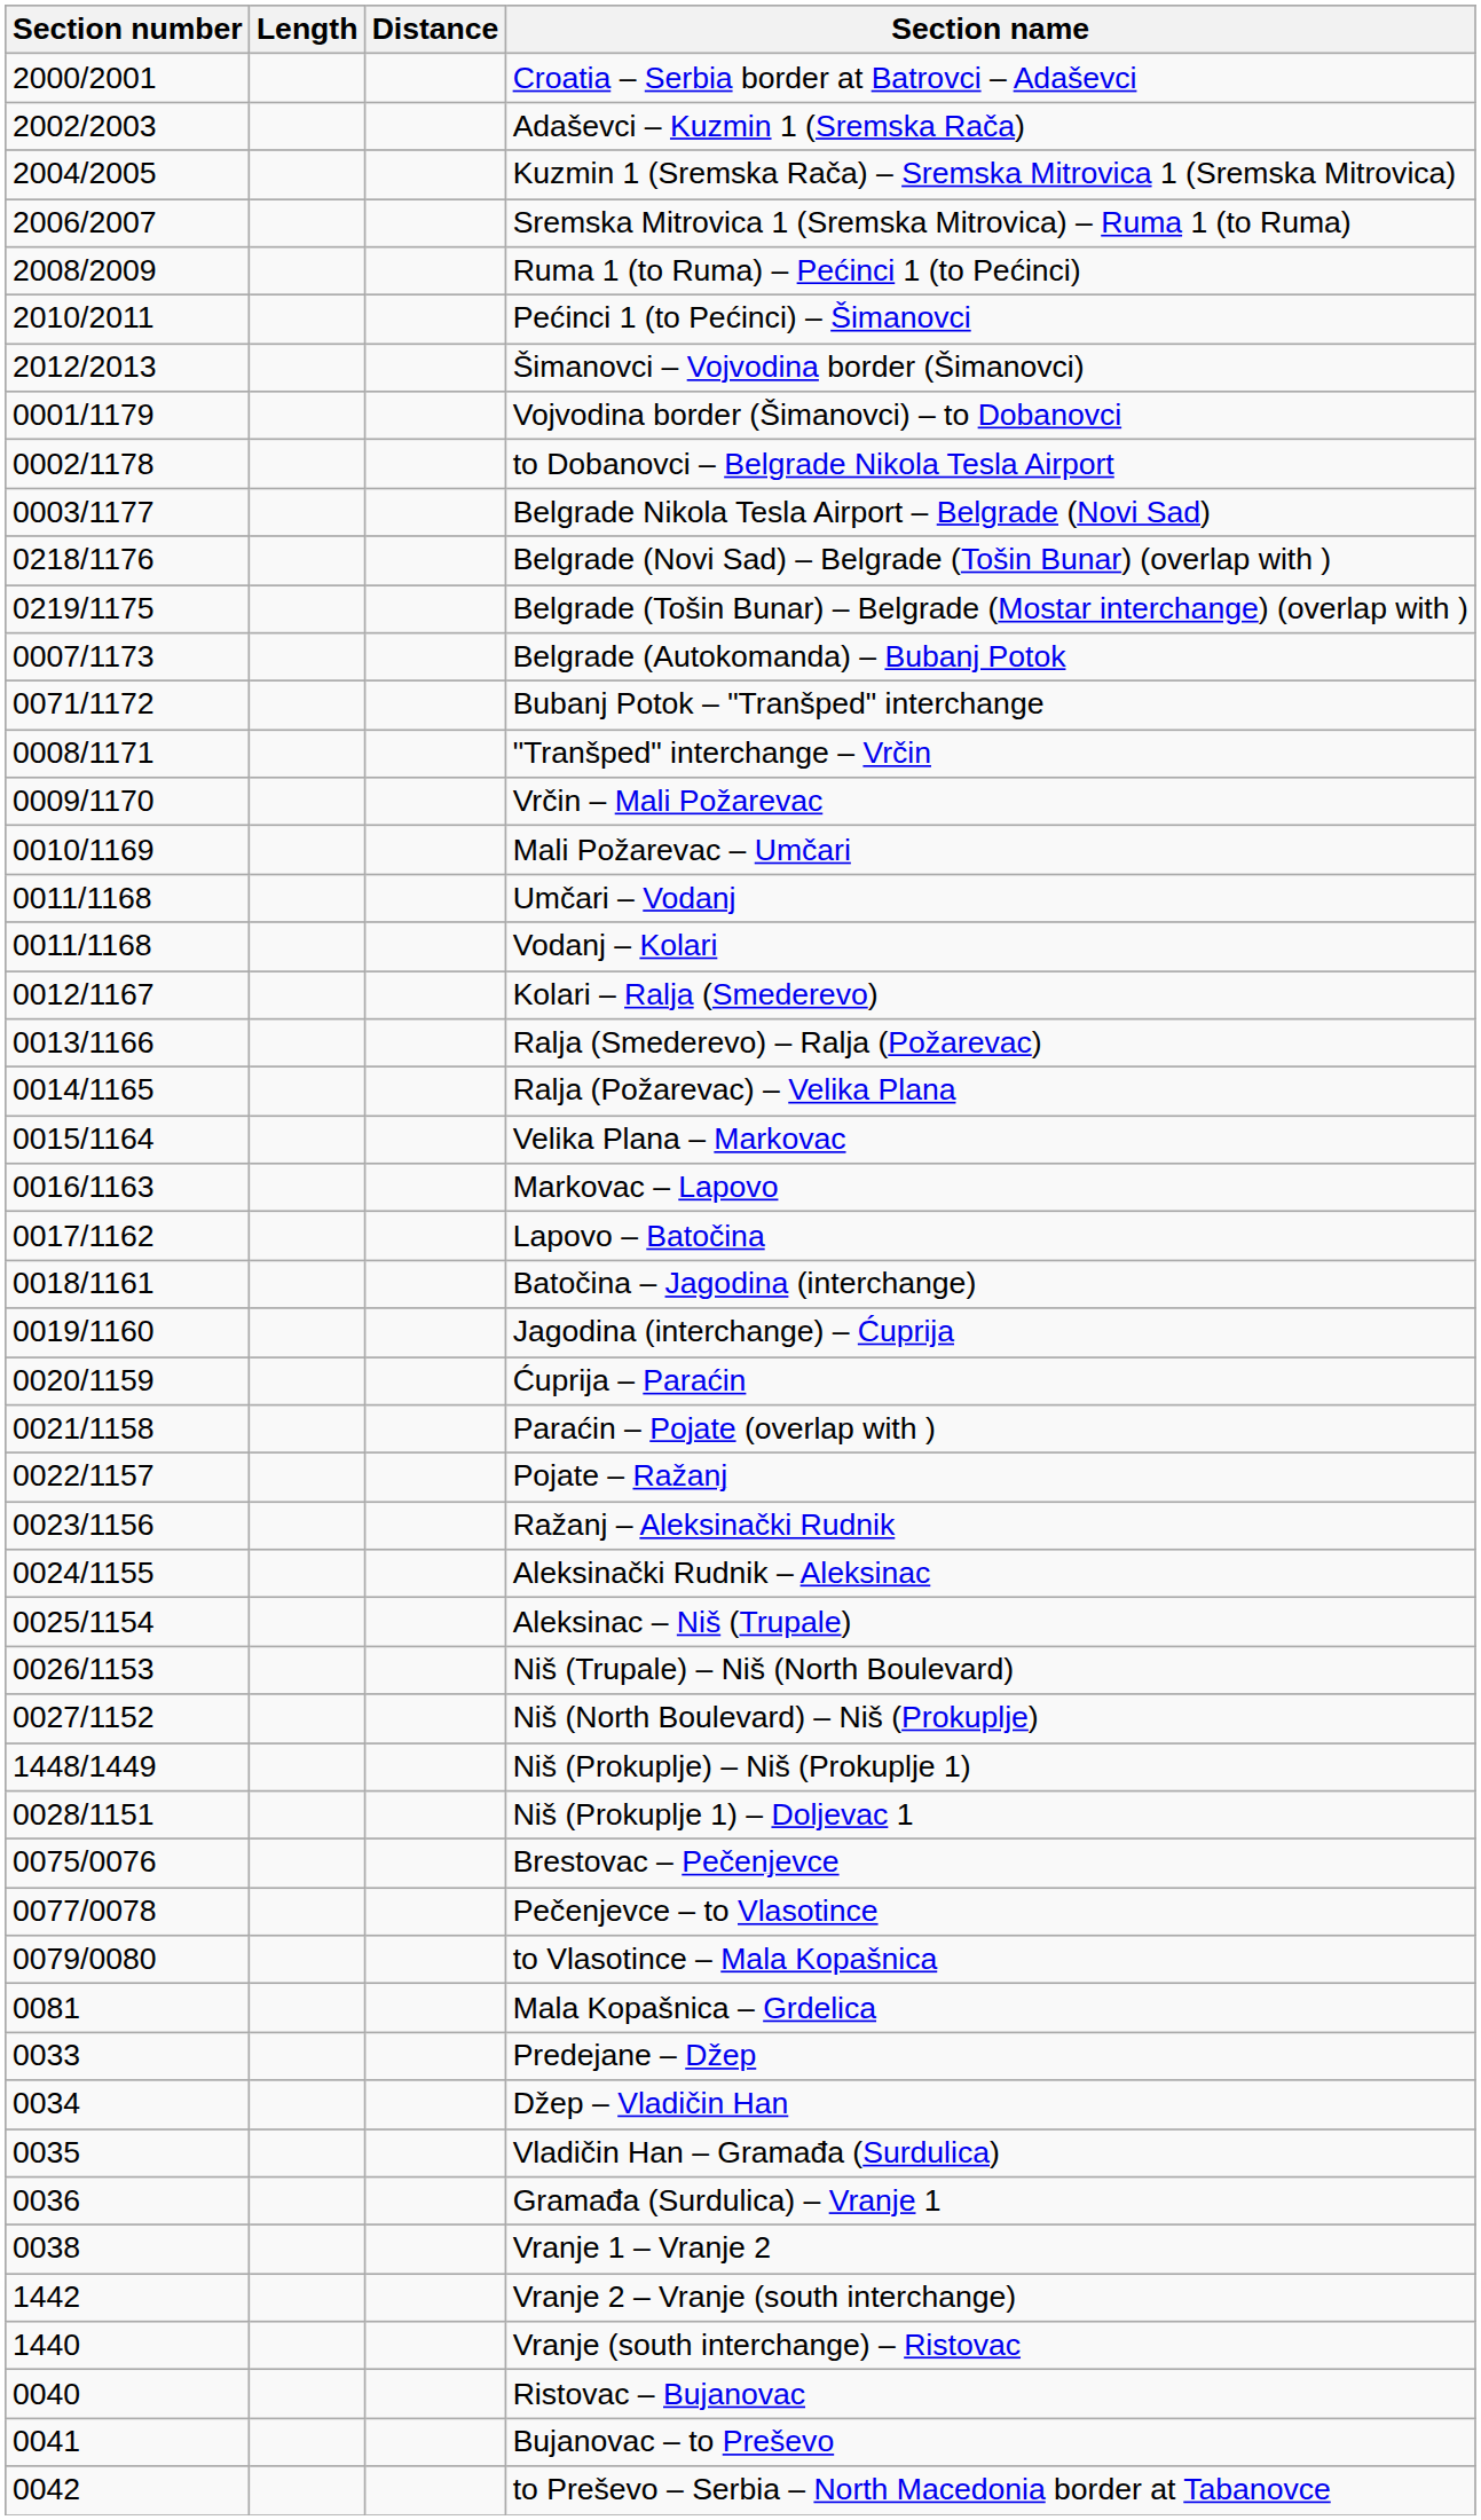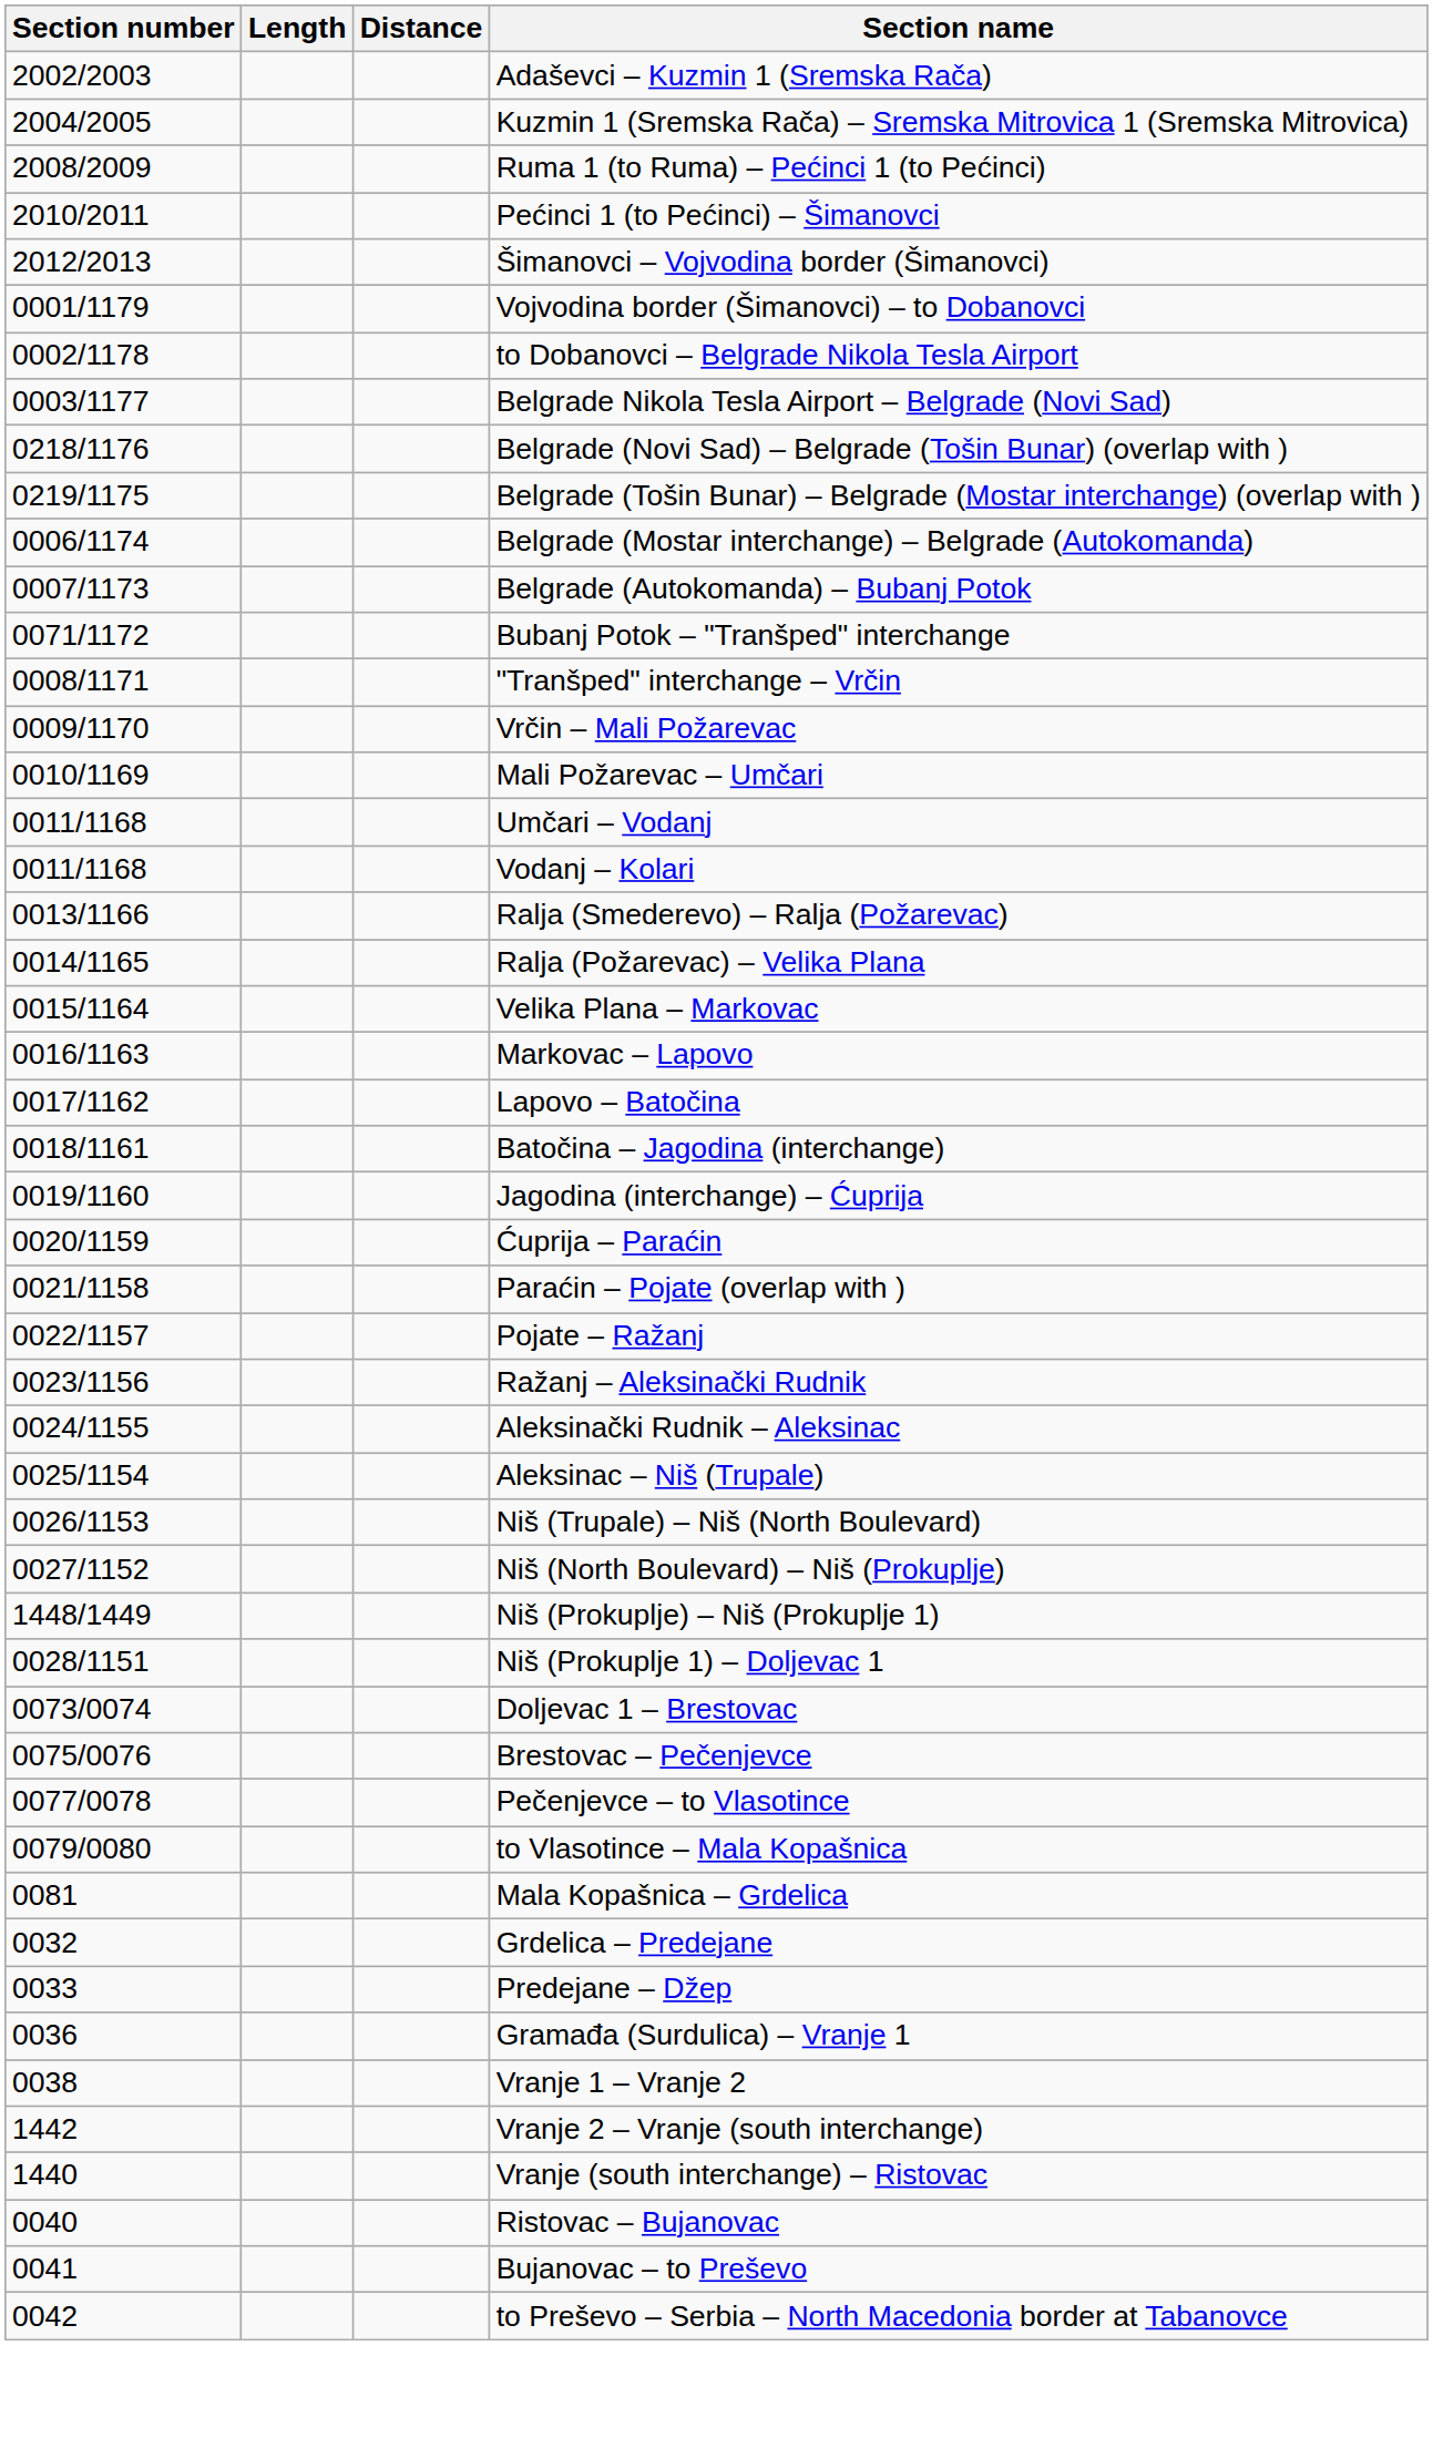 <table class="wikitable">
 <tr>
 <th>Section number</th>
 <th>Length</th>
 <th>Distance</th>
 <th>Section name</th>
-</tr>
-<tr>
-<td>2000/2001</td>
-<td></td>
-<td></td>
-<td><a href='#'>Croatia</a> – <a href='#'>Serbia</a> border at <a href='#'>Batrovci</a> – <a href='#'>Adaševci</a></td>
 </tr>
 <tr>
 <td>2002/2003</td>
 <td></td>
 <td></td>
 <td>Adaševci – <a href='#'>Kuzmin</a> 1 (<a href='#'>Sremska Rača</a>)</td>
 </tr>
 <tr>
 <td>2004/2005</td>
 <td></td>
 <td></td>
 <td>Kuzmin 1 (Sremska Rača) – <a href='#'>Sremska Mitrovica</a> 1 (Sremska Mitrovica)</td>
-</tr>
-<tr>
-<td>2006/2007</td>
-<td></td>
-<td></td>
-<td>Sremska Mitrovica 1 (Sremska Mitrovica) – <a href='#'>Ruma</a> 1 (to Ruma)</td>
 </tr>
 <tr>
 <td>2008/2009</td>
 <td></td>
 <td></td>
 <td>Ruma 1 (to Ruma) – <a href='#'>Pećinci</a> 1 (to Pećinci)</td>
 </tr>
 <tr>
 <td>2010/2011</td>
 <td></td>
 <td></td>
 <td>Pećinci 1 (to Pećinci) – <a href='#'>Šimanovci</a></td>
 </tr>
 <tr>
 <td>2012/2013</td>
 <td></td>
 <td></td>
 <td>Šimanovci – <a href='#'>Vojvodina</a> border (Šimanovci)</td>
 </tr>
 <tr>
 <td>0001/1179</td>
 <td></td>
 <td></td>
 <td>Vojvodina border (Šimanovci) – to <a href='#'>Dobanovci</a></td>
 </tr>
 <tr>
 <td>0002/1178</td>
 <td></td>
 <td></td>
 <td>to Dobanovci – <a href='#'>Belgrade Nikola Tesla Airport</a></td>
 </tr>
 <tr>
 <td>0003/1177</td>
 <td></td>
 <td></td>
 <td>Belgrade Nikola Tesla Airport – <a href='#'>Belgrade</a> (<a href='#'>Novi Sad</a>)</td>
 </tr>
 <tr>
 <td>0218/1176</td>
 <td></td>
 <td></td>
 <td>Belgrade (Novi Sad) – Belgrade (<a href='#'>Tošin Bunar</a>) (overlap with )</td>
 </tr>
 <tr>
 <td>0219/1175</td>
 <td></td>
 <td></td>
 <td>Belgrade (Tošin Bunar) – Belgrade (<a href='#'>Mostar interchange</a>) (overlap with )</td>
 </tr>
 <tr>
+<td>0006/1174</td>
+<td></td>
+<td></td>
+<td>Belgrade (Mostar interchange) – Belgrade (<a href='#'>Autokomanda</a>)</td>
+</tr>
+<tr>
 <td>0007/1173</td>
 <td></td>
 <td></td>
 <td>Belgrade (Autokomanda) – <a href='#'>Bubanj Potok</a></td>
 </tr>
 <tr>
 <td>0071/1172</td>
 <td></td>
 <td></td>
 <td>Bubanj Potok – "Tranšped" interchange</td>
 </tr>
 <tr>
 <td>0008/1171</td>
 <td></td>
 <td></td>
 <td>"Tranšped" interchange – <a href='#'>Vrčin</a></td>
 </tr>
 <tr>
 <td>0009/1170</td>
 <td></td>
 <td></td>
 <td>Vrčin – <a href='#'>Mali Požarevac</a></td>
 </tr>
 <tr>
 <td>0010/1169</td>
 <td></td>
 <td></td>
 <td>Mali Požarevac – <a href='#'>Umčari</a></td>
 </tr>
 <tr>
 <td>0011/1168</td>
 <td></td>
 <td></td>
 <td>Umčari – <a href='#'>Vodanj</a></td>
 </tr>
 <tr>
 <td>0011/1168</td>
 <td></td>
 <td></td>
 <td>Vodanj – <a href='#'>Kolari</a></td>
-</tr>
-<tr>
-<td>0012/1167</td>
-<td></td>
-<td></td>
-<td>Kolari – <a href='#'>Ralja</a> (<a href='#'>Smederevo</a>)</td>
 </tr>
 <tr>
 <td>0013/1166</td>
 <td></td>
 <td></td>
 <td>Ralja (Smederevo) – Ralja (<a href='#'>Požarevac</a>)</td>
 </tr>
 <tr>
 <td>0014/1165</td>
 <td></td>
 <td></td>
 <td>Ralja (Požarevac) – <a href='#'>Velika Plana</a></td>
 </tr>
 <tr>
 <td>0015/1164</td>
 <td></td>
 <td></td>
 <td>Velika Plana – <a href='#'>Markovac</a></td>
 </tr>
 <tr>
 <td>0016/1163</td>
 <td></td>
 <td></td>
 <td>Markovac – <a href='#'>Lapovo</a></td>
 </tr>
 <tr>
 <td>0017/1162</td>
 <td></td>
 <td></td>
 <td>Lapovo – <a href='#'>Batočina</a></td>
 </tr>
 <tr>
 <td>0018/1161</td>
 <td></td>
 <td></td>
 <td>Batočina – <a href='#'>Jagodina</a> (interchange)</td>
 </tr>
 <tr>
 <td>0019/1160</td>
 <td></td>
 <td></td>
 <td>Jagodina (interchange) – <a href='#'>Ćuprija</a></td>
 </tr>
 <tr>
 <td>0020/1159</td>
 <td></td>
 <td></td>
 <td>Ćuprija – <a href='#'>Paraćin</a></td>
 </tr>
 <tr>
 <td>0021/1158</td>
 <td></td>
 <td></td>
 <td>Paraćin – <a href='#'>Pojate</a> (overlap with )</td>
 </tr>
 <tr>
 <td>0022/1157</td>
 <td></td>
 <td></td>
 <td>Pojate – <a href='#'>Ražanj</a></td>
 </tr>
 <tr>
 <td>0023/1156</td>
 <td></td>
 <td></td>
 <td>Ražanj – <a href='#'>Aleksinački Rudnik</a></td>
 </tr>
 <tr>
 <td>0024/1155</td>
 <td></td>
 <td></td>
 <td>Aleksinački Rudnik – <a href='#'>Aleksinac</a></td>
 </tr>
 <tr>
 <td>0025/1154</td>
 <td></td>
 <td></td>
 <td>Aleksinac – <a href='#'>Niš</a> (<a href='#'>Trupale</a>)</td>
 </tr>
 <tr>
 <td>0026/1153</td>
 <td></td>
 <td></td>
 <td>Niš (Trupale) – Niš (North Boulevard)</td>
 </tr>
 <tr>
 <td>0027/1152</td>
 <td></td>
 <td></td>
 <td>Niš (North Boulevard) – Niš (<a href='#'>Prokuplje</a>)</td>
 </tr>
 <tr>
 <td>1448/1449</td>
 <td></td>
 <td></td>
 <td>Niš (Prokuplje) – Niš (Prokuplje 1)</td>
 </tr>
 <tr>
 <td>0028/1151</td>
 <td></td>
 <td></td>
 <td>Niš (Prokuplje 1) – <a href='#'>Doljevac</a> 1</td>
 </tr>
 <tr>
+<td>0073/0074</td>
+<td></td>
+<td></td>
+<td>Doljevac 1 – <a href='#'>Brestovac</a></td>
+</tr>
+<tr>
 <td>0075/0076</td>
 <td></td>
 <td></td>
 <td>Brestovac – <a href='#'>Pečenjevce</a></td>
 </tr>
 <tr>
 <td>0077/0078</td>
 <td></td>
 <td></td>
 <td>Pečenjevce – to <a href='#'>Vlasotince</a></td>
 </tr>
 <tr>
 <td>0079/0080</td>
 <td></td>
 <td></td>
 <td>to Vlasotince – <a href='#'>Mala Kopašnica</a></td>
 </tr>
 <tr>
 <td>0081</td>
 <td></td>
 <td></td>
 <td>Mala Kopašnica – <a href='#'>Grdelica</a></td>
 </tr>
 <tr>
+<td>0032</td>
+<td></td>
+<td></td>
+<td>Grdelica – <a href='#'>Predejane</a></td>
+</tr>
+<tr>
 <td>0033</td>
 <td></td>
 <td></td>
 <td>Predejane – <a href='#'>Džep</a></td>
-</tr>
-<tr>
-<td>0034</td>
-<td></td>
-<td></td>
-<td>Džep – <a href='#'>Vladičin Han</a></td>
-</tr>
-<tr>
-<td>0035</td>
-<td></td>
-<td></td>
-<td>Vladičin Han – Gramađa (<a href='#'>Surdulica</a>)</td>
 </tr>
 <tr>
 <td>0036</td>
 <td></td>
 <td></td>
 <td>Gramađa (Surdulica) – <a href='#'>Vranje</a> 1</td>
 </tr>
 <tr>
 <td>0038</td>
 <td></td>
 <td></td>
 <td>Vranje 1 – Vranje 2</td>
 </tr>
 <tr>
 <td>1442</td>
 <td></td>
 <td></td>
 <td>Vranje 2 – Vranje (south interchange)</td>
 </tr>
 <tr>
 <td>1440</td>
 <td></td>
 <td></td>
 <td>Vranje (south interchange) – <a href='#'>Ristovac</a></td>
 </tr>
 <tr>
 <td>0040</td>
 <td></td>
 <td></td>
 <td>Ristovac – <a href='#'>Bujanovac</a></td>
 </tr>
 <tr>
 <td>0041</td>
 <td></td>
 <td></td>
 <td>Bujanovac – to <a href='#'>Preševo</a></td>
 </tr>
 <tr>
 <td>0042</td>
 <td></td>
 <td></td>
 <td>to Preševo – Serbia – <a href='#'>North Macedonia</a> border at <a href='#'>Tabanovce</a></td>
 </tr>
 </table>
